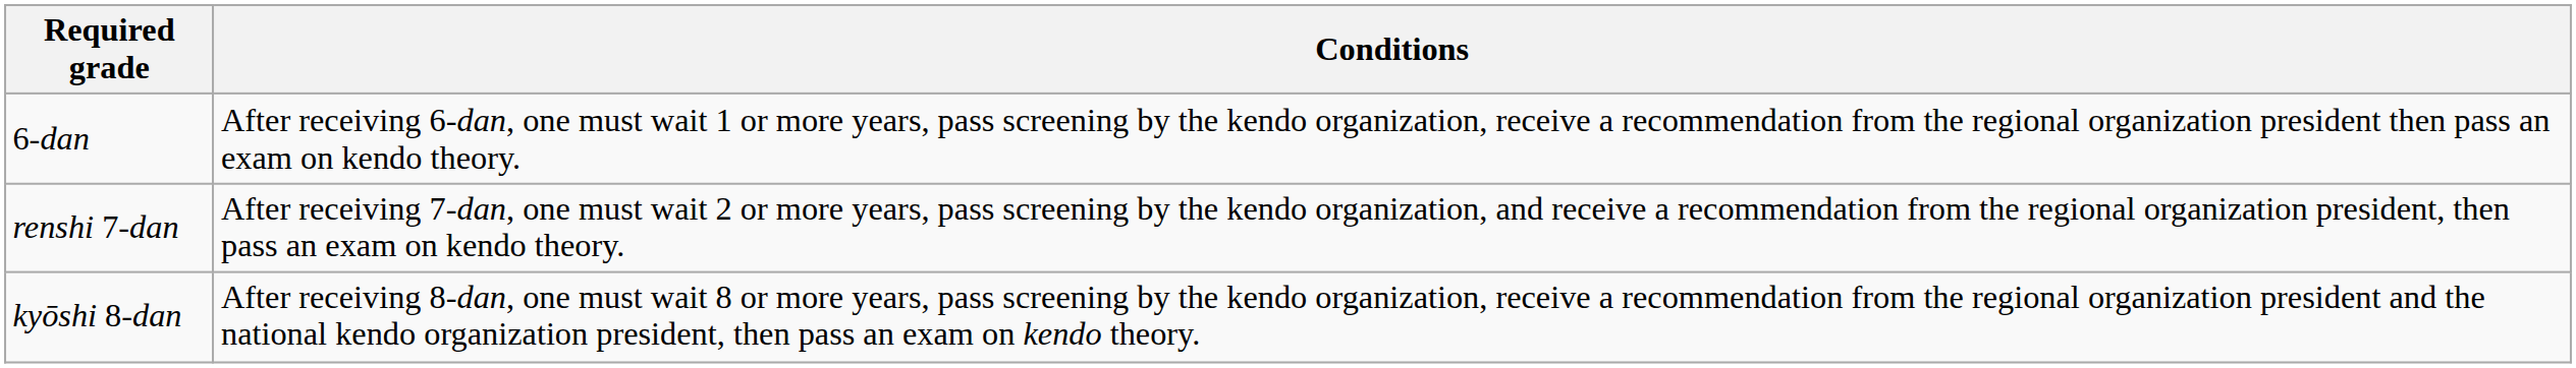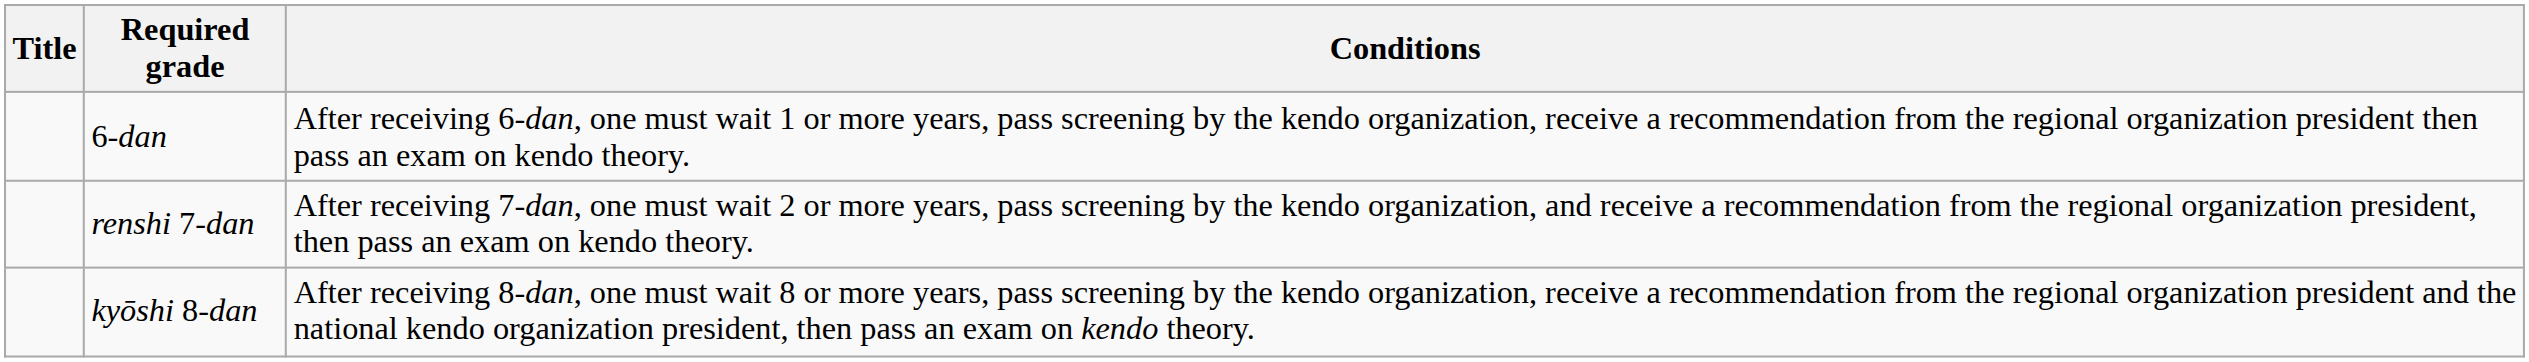 <table class="wikitable">
 <tr>
+<th>Title</th>
 <th>Required grade</th>
 <th>Conditions</th>
 </tr>
 <tr>
+<td></td>
 <td>6-<em>dan</em></td>
 <td>After receiving 6-<em>dan</em>, one must wait 1 or more years, pass screening by the kendo organization, receive a recommendation from the regional organization president then pass an exam on kendo theory.</td>
 </tr>
 <tr>
+<td></td>
 <td><em>renshi</em> 7-<em>dan</em></td>
 <td>After receiving 7-<em>dan</em>, one must wait 2 or more years, pass screening by the kendo organization, and receive a recommendation from the regional organization president, then pass an exam on kendo theory.</td>
 </tr>
 <tr>
+<td></td>
 <td><em>kyōshi</em> 8-<em>dan</em></td>
 <td>After receiving 8-<em>dan</em>, one must wait 8 or more years, pass screening by the kendo organization, receive a recommendation from the regional organization president and the national kendo organization president, then pass an exam on <em>kendo</em> theory.</td>
 </tr>
 </table>
